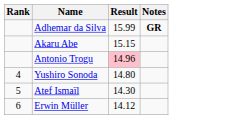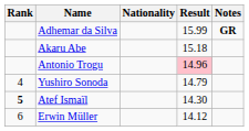 <table class="wikitable sortable" style="text-align:center">
 <tr>
 <th>Rank</th>
 <th>Name</th>
+<th>Nationality</th>
 <th>Result</th>
 <th>Notes</th>
 </tr>
 <tr>
 <td></td>
 <td align=left><a href='#'>Adhemar da Silva</a></td>
+<td align=left></td>
 <td>15.99</td>
 <td><strong>GR</strong></td>
 </tr>
 <tr>
 <td></td>
 <td align=left><a href='#'>Akaru Abe</a></td>
-<td>15.15</td>
+<td align=left></td>
+<td>15.18</td>
 <td></td>
 </tr>
 <tr>
 <td></td>
 <td align=left><a href='#'>Antonio Trogu</a></td>
+<td align=left></td>
 <td style="background: pink;">14.96</td>
 <td></td>
 </tr>
 <tr>
 <td>4</td>
 <td align=left><a href='#'>Yushiro Sonoda</a></td>
-<td>14.80</td>
+<td align=left></td>
+<td>14.79</td>
 <td></td>
 </tr>
 <tr>
-<td>5</td>
+<td><strong>5</strong></td>
 <td align=left><a href='#'>Atef Ismaïl</a></td>
+<td align=left></td>
 <td>14.30</td>
 <td></td>
 </tr>
 <tr>
 <td>6</td>
 <td align=left><a href='#'>Erwin Müller</a></td>
+<td align=left></td>
 <td>14.12</td>
 <td></td>
 </tr>
 </table>
